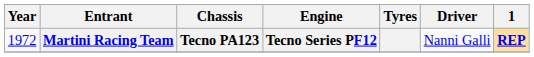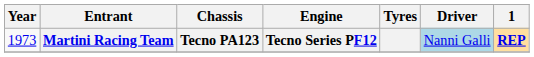 <table class="wikitable" style="text-align:center; font-size:90%">
 <tr>
 <th>Year</th>
 <th>Entrant</th>
 <th>Chassis</th>
 <th>Engine</th>
 <th>Tyres</th>
 <th>Driver</th>
 <th>1</th>
 </tr>
 <tr>
-<td><a href='#'>1972</a></td>
+<td><a href='#'>1973</a></td>
 <th><a href='#'>Martini Racing Team</a></th>
 <th>Tecno PA123</th>
 <th>Tecno Series P<a href='#'>F12</a></th>
 <th></th>
-<td align="left"> <a href='#'>Nanni Galli</a></td>
+<td align="left" style="background: lightblue;"> <a href='#'>Nanni Galli</a></td>
 <td style="background:#FFDF9F;"><strong><a href='#'>REP</a><br></strong></td>
 </tr>
 <tr>
 </tr>
 </table>
